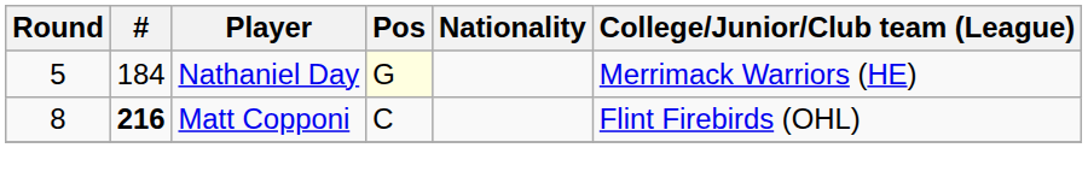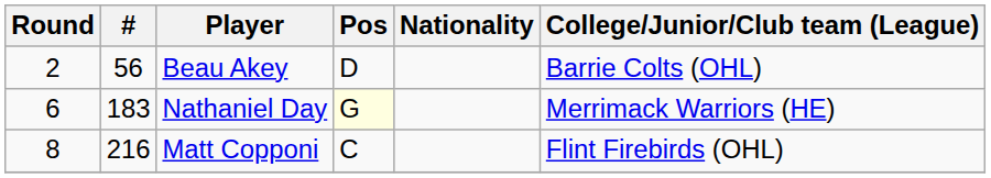 <table class="wikitable">
 <tr>
 <th>Round</th>
 <th>#</th>
 <th>Player</th>
 <th>Pos</th>
 <th>Nationality</th>
 <th>College/Junior/Club team (League)</th>
 </tr>
 <tr>
-<td style="text-align:center;">5</td>
-<td style="text-align:center;">184</td>
+<td style="text-align:center;">2</td>
+<td style="text-align:center;">56</td>
+<td><a href='#'>Beau Akey</a></td>
+<td>D</td>
+<td></td>
+<td><a href='#'>Barrie Colts</a> (<a href='#'>OHL</a>)</td>
+</tr>
+<tr>
+<td style="text-align:center;">6</td>
+<td style="text-align:center;">183</td>
 <td><a href='#'>Nathaniel Day</a></td>
 <td style="background: lightyellow;">G</td>
 <td></td>
 <td><a href='#'>Merrimack Warriors</a> (<a href='#'>HE</a>)</td>
 </tr>
 <tr>
 <td style="text-align:center;">8</td>
-<td style="text-align:center;"><strong>216</strong></td>
+<td style="text-align:center;">216</td>
 <td><a href='#'>Matt Copponi</a></td>
 <td>C</td>
 <td></td>
 <td><a href='#'>Flint Firebirds</a> (OHL)</td>
 </tr>
 <tr>
 </tr>
 </table>
